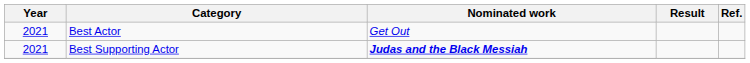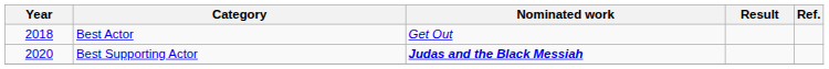 <table class=wikitable>
 <tr>
 <th scope="col" style="width:5em;">Year</th>
 <th scope="col" style="width:26em;">Category</th>
 <th scope="col" style="width:25em;">Nominated work</th>
 <th scope="col" style="width:5em;">Result</th>
 <th>Ref.</th>
 </tr>
 <tr>
-<td style="text-align:center;"><a href='#'>2021</a></td>
+<td style="text-align:center;"><a href='#'>2018</a></td>
 <td><a href='#'>Best Actor</a></td>
 <td><em><a href='#'>Get Out</a></em></td>
 <td></td>
 <td style="text-align:center;"></td>
 </tr>
 <tr>
-<td style="text-align:center;"><a href='#'>2021</a></td>
+<td style="text-align:center;"><a href='#'>2020</a></td>
 <td><a href='#'>Best Supporting Actor</a></td>
 <td><strong><em><a href='#'>Judas and the Black Messiah</a></em></strong></td>
 <td></td>
 <td style="text-align:center;"></td>
 </tr>
 <tr>
 </tr>
 </table>
